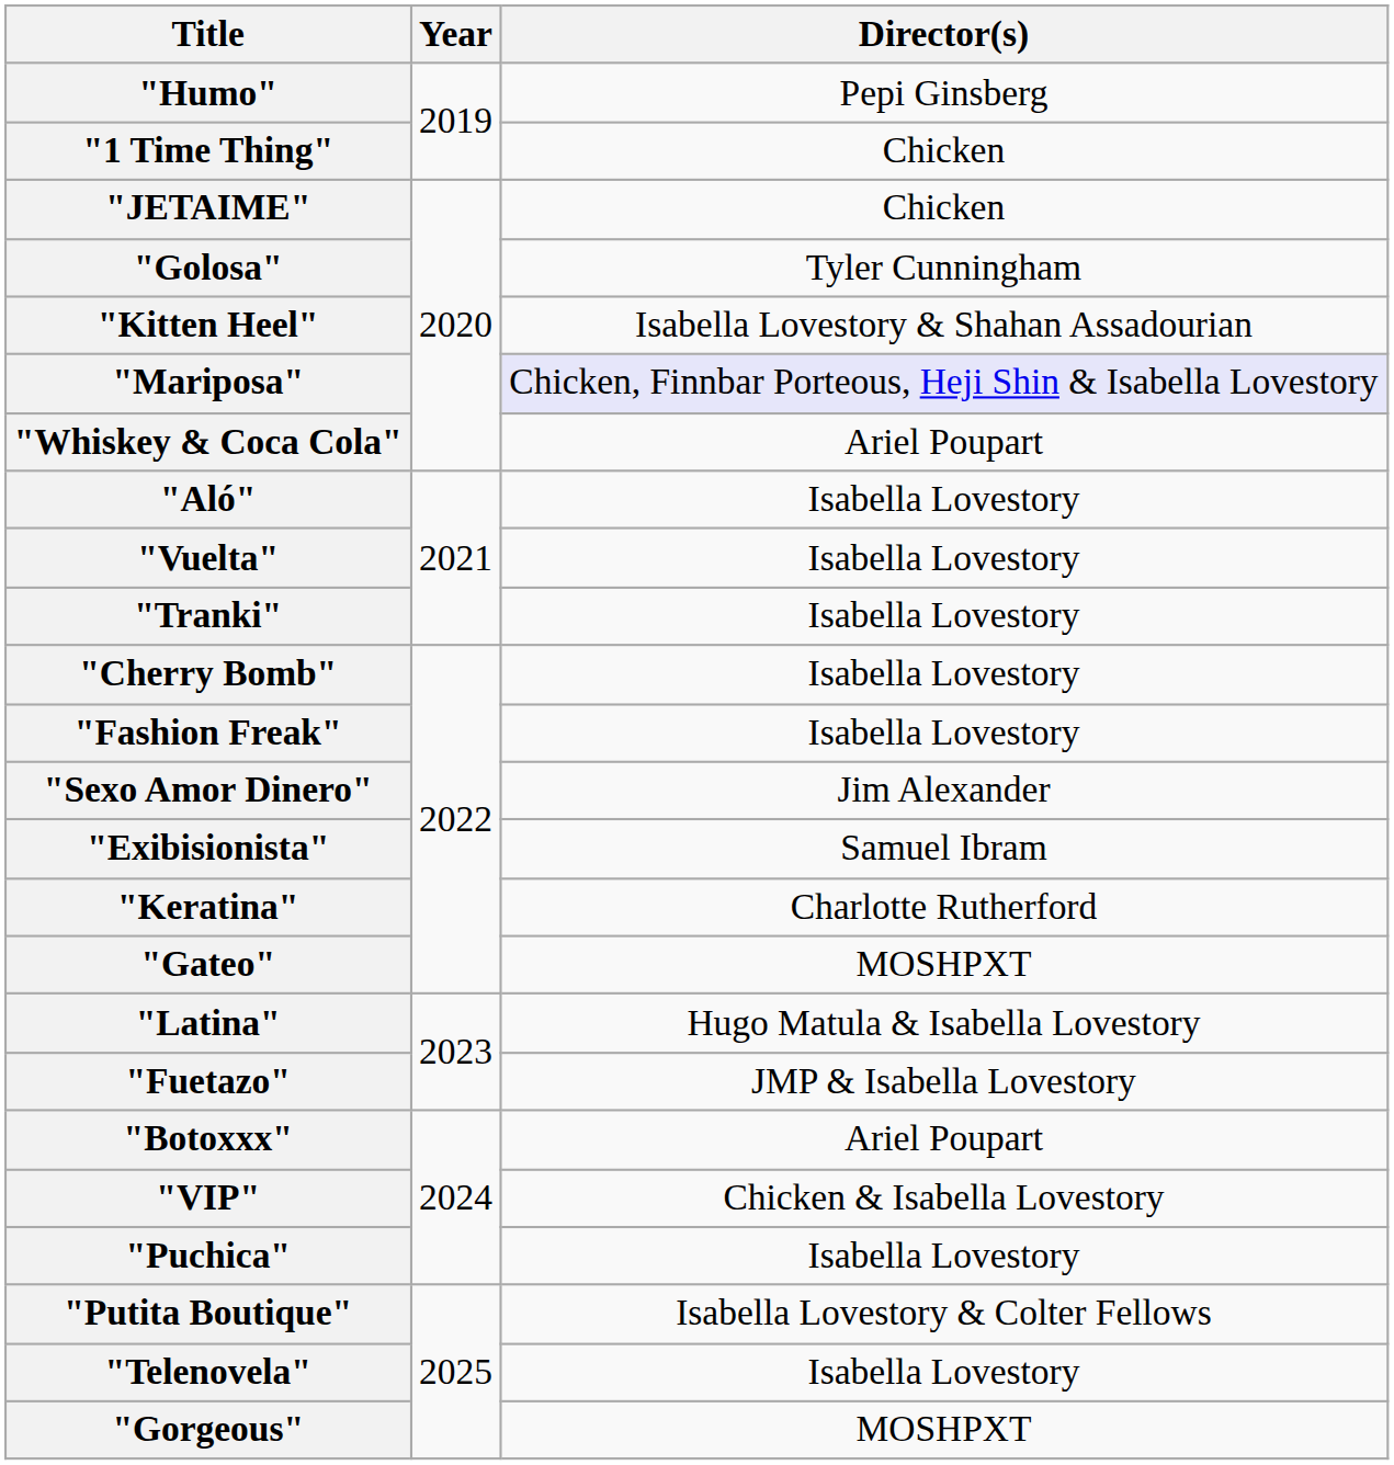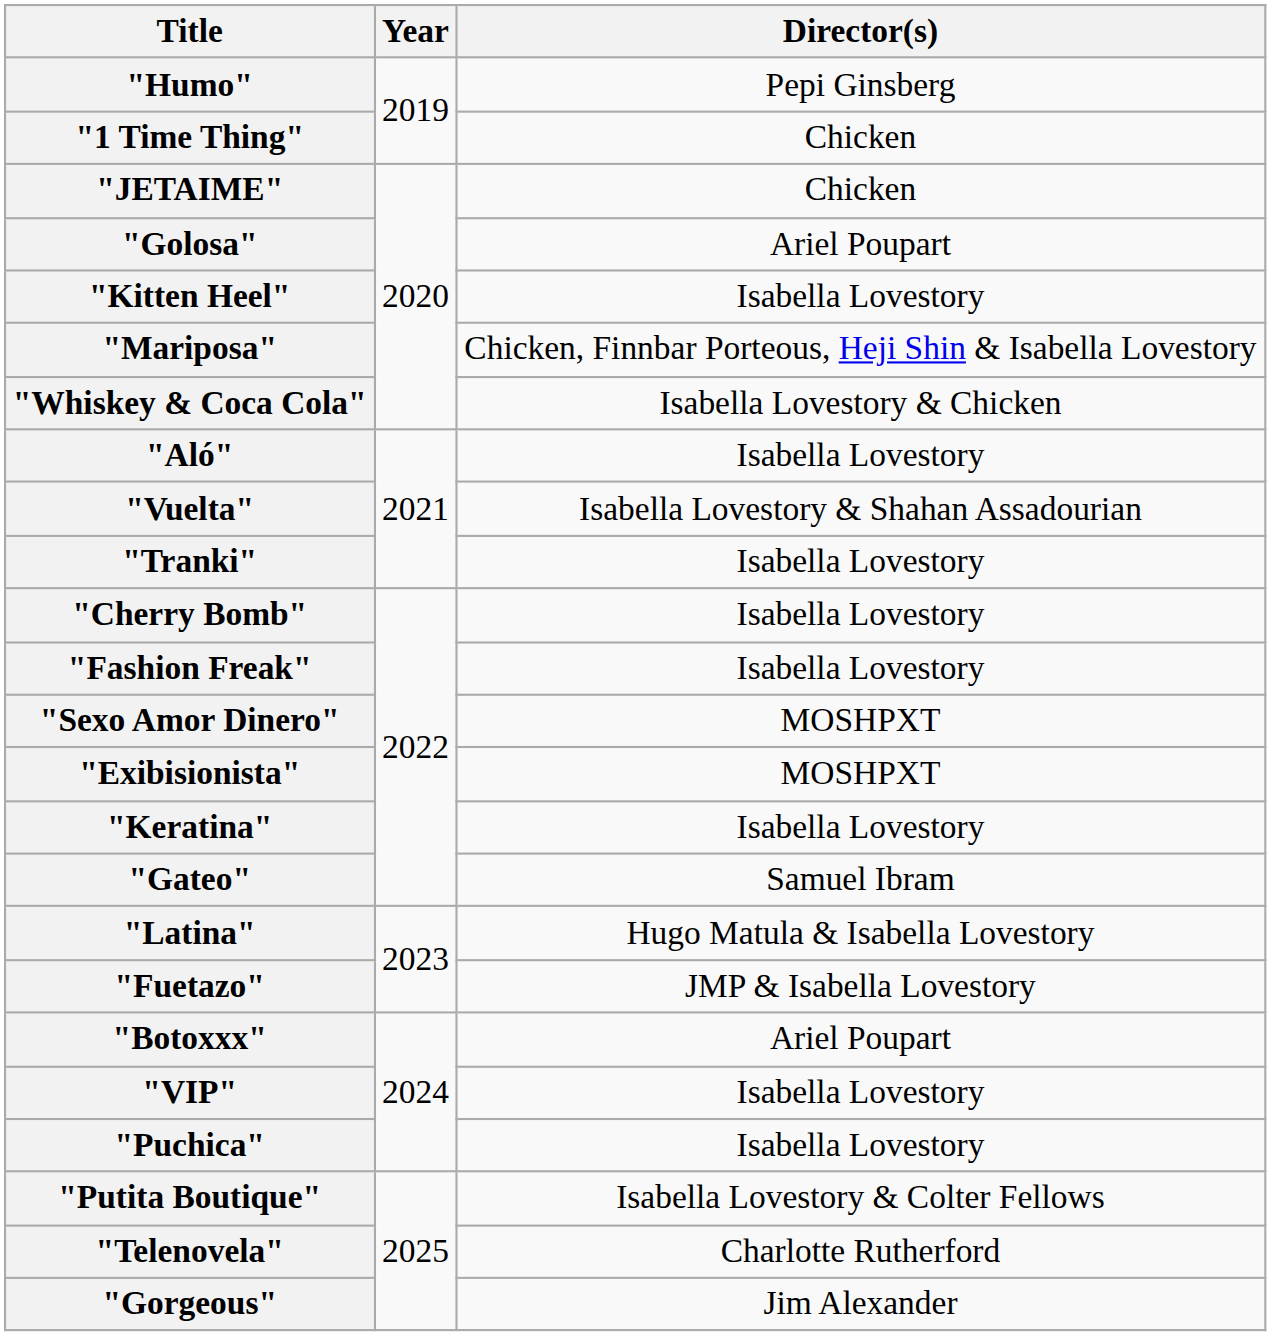 <table class="wikitable plainrowheaders" style="text-align:center">
 <tr>
 <th scope="col">Title</th>
 <th scope="col">Year</th>
 <th scope="col">Director(s)</th>
 </tr>
 <tr>
 <th scope="row">"Humo"</th>
 <td rowspan="2">2019</td>
 <td>Pepi Ginsberg</td>
 </tr>
 <tr>
 <th scope="row">"1 Time Thing"</th>
 <td>Chicken</td>
 </tr>
 <tr>
 <th scope="row">"JETAIME"</th>
 <td rowspan="5">2020</td>
 <td>Chicken</td>
 </tr>
 <tr>
 <th scope="row">"Golosa"</th>
-<td>Tyler Cunningham</td>
+<td>Ariel Poupart</td>
 </tr>
 <tr>
 <th scope="row">"Kitten Heel"</th>
-<td>Isabella Lovestory & Shahan Assadourian</td>
+<td>Isabella Lovestory</td>
 </tr>
 <tr>
 <th scope="row">"Mariposa"</th>
-<td style="background: lavender;">Chicken, Finnbar Porteous, <a href='#'>Heji Shin</a> & Isabella Lovestory</td>
+<td>Chicken, Finnbar Porteous, <a href='#'>Heji Shin</a> & Isabella Lovestory</td>
 </tr>
 <tr>
 <th scope="row">"Whiskey & Coca Cola"</th>
-<td>Ariel Poupart</td>
+<td>Isabella Lovestory & Chicken</td>
 </tr>
 <tr>
 <th scope="row">"Aló"</th>
 <td rowspan="3">2021</td>
 <td>Isabella Lovestory</td>
 </tr>
 <tr>
 <th scope="row">"Vuelta"</th>
-<td>Isabella Lovestory</td>
+<td>Isabella Lovestory & Shahan Assadourian</td>
 </tr>
 <tr>
 <th scope="row">"Tranki"</th>
 <td>Isabella Lovestory</td>
 </tr>
 <tr>
 <th scope="row">"Cherry Bomb"</th>
 <td rowspan="6">2022</td>
 <td>Isabella Lovestory</td>
 </tr>
 <tr>
 <th scope="row">"Fashion Freak"</th>
 <td>Isabella Lovestory</td>
 </tr>
 <tr>
 <th scope="row">"Sexo Amor Dinero"</th>
-<td>Jim Alexander</td>
+<td>MOSHPXT</td>
 </tr>
 <tr>
 <th scope="row">"Exibisionista"</th>
-<td>Samuel Ibram</td>
+<td>MOSHPXT</td>
 </tr>
 <tr>
 <th scope="row">"Keratina"</th>
-<td>Charlotte Rutherford</td>
+<td>Isabella Lovestory</td>
 </tr>
 <tr>
 <th scope="row">"Gateo" <br></th>
-<td>MOSHPXT</td>
+<td>Samuel Ibram</td>
 </tr>
 <tr>
 <th scope="row">"Latina"</th>
 <td rowspan="2">2023</td>
 <td>Hugo Matula & Isabella Lovestory</td>
 </tr>
 <tr>
 <th scope="row">"Fuetazo"<br></th>
 <td>JMP & Isabella Lovestory</td>
 </tr>
 <tr>
 <th scope="row">"Botoxxx"</th>
 <td rowspan="3">2024</td>
 <td>Ariel Poupart</td>
 </tr>
 <tr>
 <th scope="row">"VIP"</th>
-<td>Chicken & Isabella Lovestory</td>
+<td>Isabella Lovestory</td>
 </tr>
 <tr>
 <th scope="row">"Puchica"</th>
 <td>Isabella Lovestory</td>
 </tr>
 <tr>
 <th scope="row">"Putita Boutique"</th>
 <td rowspan="3">2025</td>
 <td>Isabella Lovestory & Colter Fellows</td>
 </tr>
 <tr>
 <th scope="row">"Telenovela"</th>
-<td>Isabella Lovestory</td>
+<td>Charlotte Rutherford</td>
 </tr>
 <tr>
 <th scope="row">"Gorgeous"</th>
-<td>MOSHPXT</td>
+<td>Jim Alexander</td>
 </tr>
 </table>
